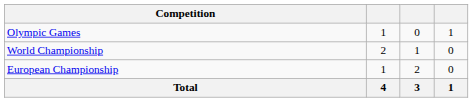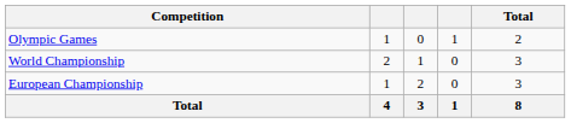 <table class="wikitable" style="width:30%; font-size:90%; text-align:center;">
 <tr>
 <th>Competition</th>
 <th></th>
 <th></th>
 <th></th>
+<th>Total</th>
 </tr>
 <tr>
 <td align=left><a href='#'>Olympic Games</a></td>
 <td>1</td>
 <td>0</td>
 <td>1</td>
+<td>2</td>
 </tr>
 <tr>
 <td align=left><a href='#'>World Championship</a></td>
 <td>2</td>
 <td>1</td>
 <td>0</td>
+<td>3</td>
 </tr>
 <tr>
 <td align=left><a href='#'>European Championship</a></td>
 <td>1</td>
 <td>2</td>
 <td>0</td>
+<td>3</td>
 </tr>
 <tr>
 <th>Total</th>
 <th>4</th>
 <th>3</th>
 <th>1</th>
+<th>8</th>
 </tr>
 </table>
